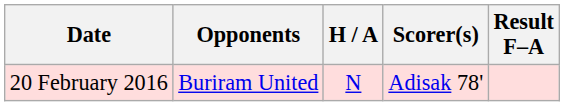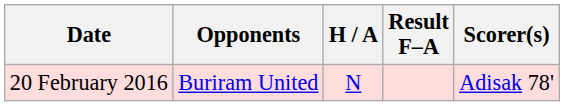 <table class="wikitable" style="text-align:center">
 <tr>
 <th>Date</th>
 <th>Opponents</th>
 <th>H / A</th>
+<th>Result<br>F–A</th>
 <th>Scorer(s)</th>
-<th>Result<br>F–A</th>
 </tr>
 <tr bgcolor="#ffdddd">
 <td>20 February 2016</td>
 <td><a href='#'>Buriram United</a></td>
 <td><a href='#'>N</a></td>
+<td></td>
 <td><a href='#'>Adisak</a> 78'</td>
-<td></td>
 </tr>
 </table>
